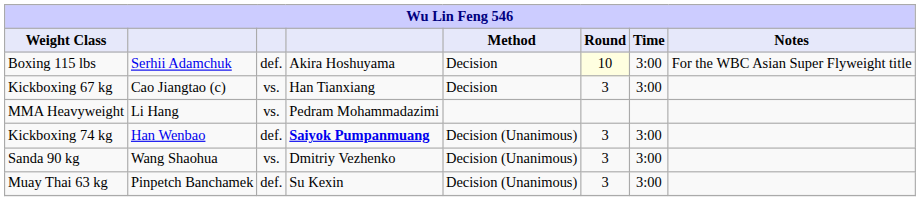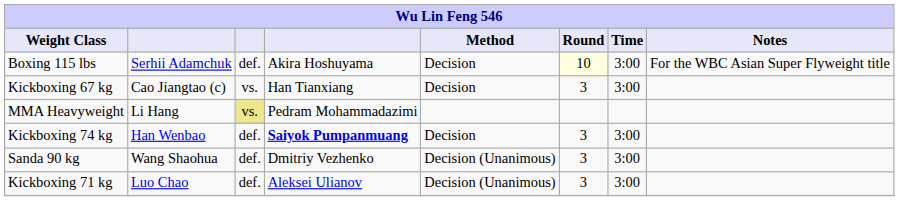 <table class="wikitable" style="font-size: 80%;">
 <tr>
 <th colspan="8" style="background-color: #ccf; color: #000080; text-align: center;">Wu Lin Feng 546</th>
 </tr>
 <tr>
 <th colspan="1" style="background-color: #E6E8FA; color: #000000; text-align: center;">Weight Class</th>
 <th colspan="1" style="background-color: #E6E8FA; color: #000000; text-align: center;"></th>
 <th colspan="1" style="background-color: #E6E8FA; color: #000000; text-align: center;"></th>
 <th colspan="1" style="background-color: #E6E8FA; color: #000000; text-align: center;"></th>
 <th colspan="1" style="background-color: #E6E8FA; color: #000000; text-align: center;">Method</th>
 <th colspan="1" style="background-color: #E6E8FA; color: #000000; text-align: center;">Round</th>
 <th colspan="1" style="background-color: #E6E8FA; color: #000000; text-align: center;">Time</th>
 <th colspan="1" style="background-color: #E6E8FA; color: #000000; text-align: center;">Notes</th>
 </tr>
 <tr>
 <td>Boxing 115 lbs</td>
 <td> <a href='#'>Serhii Adamchuk</a></td>
 <td align=center>def.</td>
 <td> Akira Hoshuyama</td>
 <td>Decision</td>
 <td align=center style="background: lightyellow;">10</td>
 <td align=center>3:00</td>
 <td>For the WBC Asian Super Flyweight title</td>
 </tr>
 <tr>
 <td>Kickboxing 67 kg</td>
 <td> Cao Jiangtao (c)</td>
 <td align=center>vs.</td>
 <td> Han Tianxiang</td>
 <td>Decision</td>
 <td align=center>3</td>
 <td align=center>3:00</td>
 <td></td>
 </tr>
 <tr>
 <td>MMA Heavyweight</td>
 <td> Li Hang</td>
-<td align=center>vs.</td>
+<td align=center style="background: khaki;">vs.</td>
 <td> Pedram Mohammadazimi</td>
 <td></td>
 <td align=center></td>
 <td align=center></td>
 <td></td>
 </tr>
 <tr>
 <td>Kickboxing 74 kg</td>
 <td> <a href='#'>Han Wenbao</a></td>
 <td align=center>def.</td>
 <td><strong> <a href='#'>Saiyok Pumpanmuang</a></strong></td>
-<td>Decision (Unanimous)</td>
+<td>Decision</td>
 <td align=center>3</td>
 <td align=center>3:00</td>
 </tr>
 <tr>
 <td>Sanda 90 kg</td>
 <td> Wang Shaohua</td>
-<td align=center>vs.</td>
+<td align=center>def.</td>
 <td> Dmitriy Vezhenko</td>
 <td>Decision (Unanimous)</td>
 <td align=center>3</td>
 <td align=center>3:00</td>
 <td></td>
 </tr>
 <tr>
-<td>Muay Thai 63 kg</td>
-<td> Pinpetch Banchamek</td>
+<td>Kickboxing 71 kg</td>
+<td> <a href='#'>Luo Chao</a></td>
 <td align=center>def.</td>
-<td> Su Kexin</td>
+<td> <a href='#'>Aleksei Ulianov</a></td>
 <td>Decision (Unanimous)</td>
 <td align=center>3</td>
 <td align=center>3:00</td>
 <td></td>
 </tr>
 <tr>
 </tr>
 </table>
